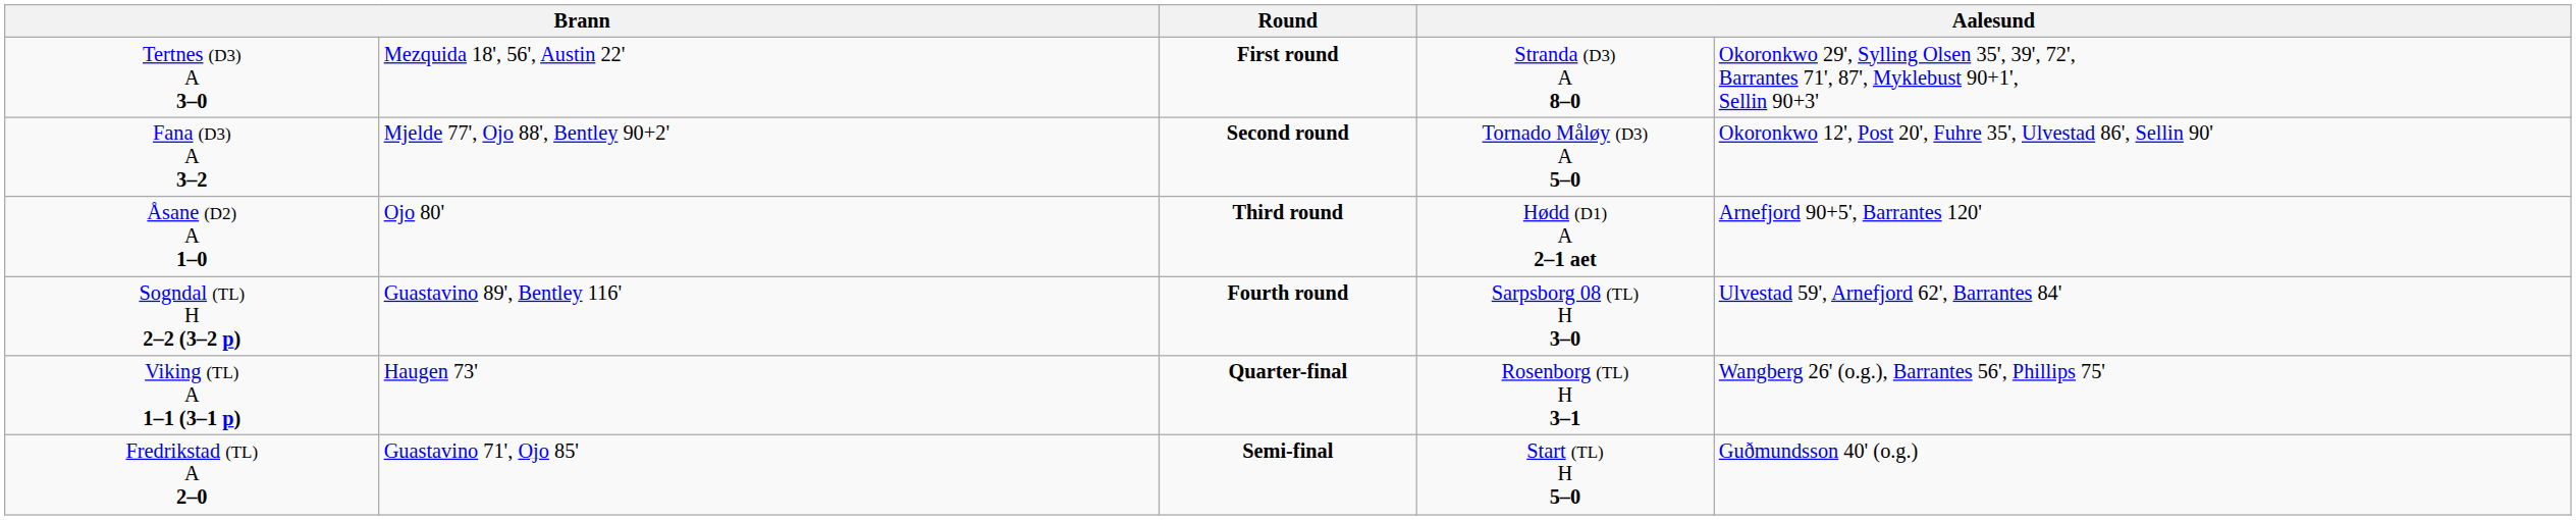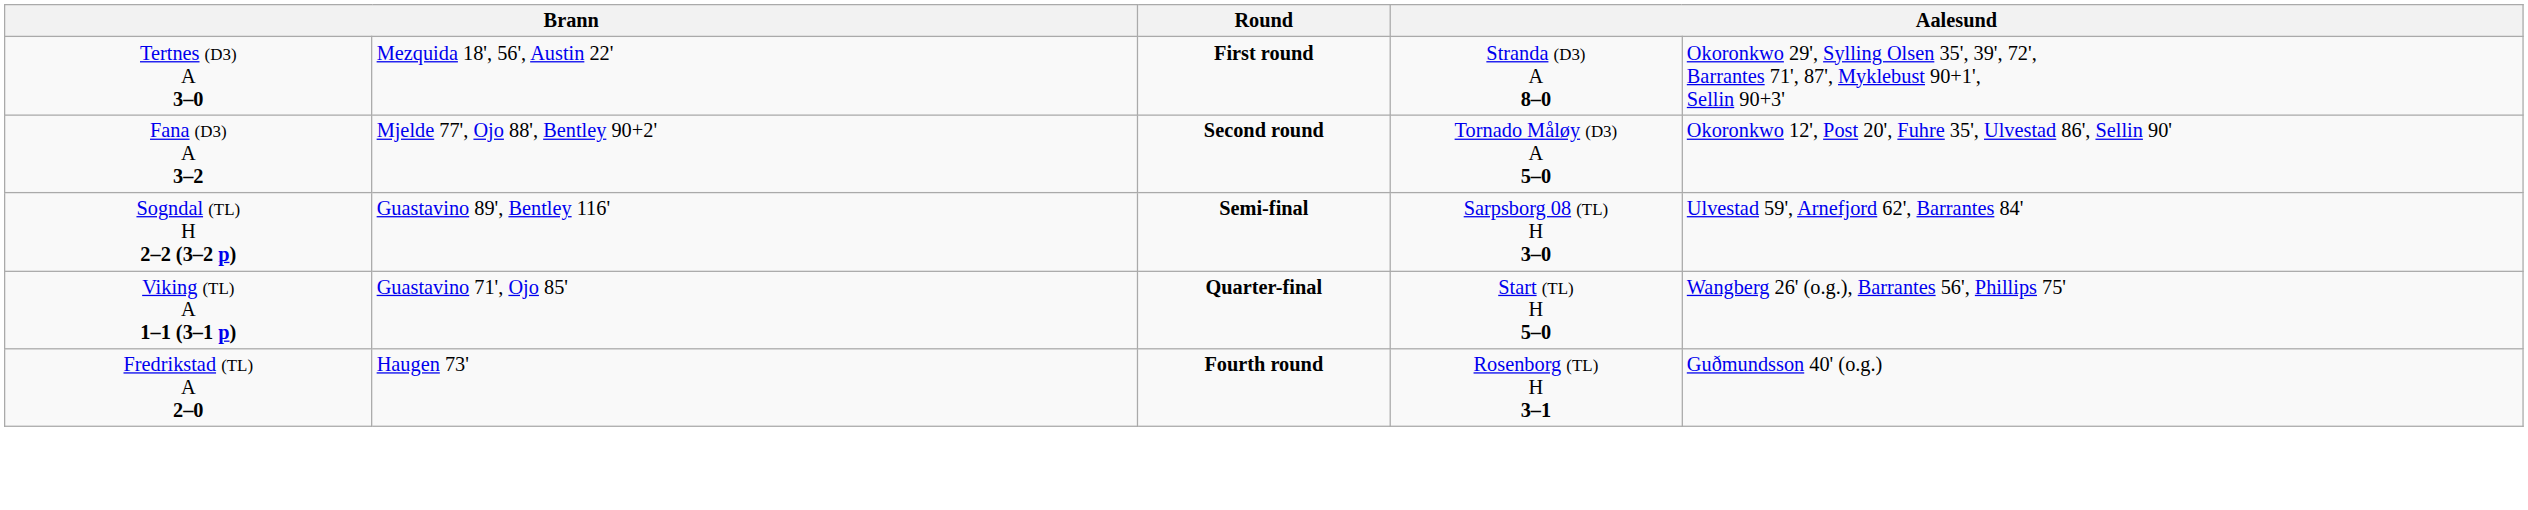 <table class=wikitable width=100% style="text-align:center">
 <tr valign=top>
 <th colspan=2 width=45%>Brann</th>
 <th width=10%>Round</th>
 <th colspan=2 width=45%>Aalesund</th>
 </tr>
 <tr valign=top>
 <td><a href='#'>Tertnes</a> <small>(D3)</small><br>A<br><strong>3–0</strong></td>
 <td align=left><a href='#'>Mezquida</a> 18', 56', <a href='#'>Austin</a> 22'</td>
 <td><strong>First round</strong></td>
 <td><a href='#'>Stranda</a> <small>(D3)</small><br>A<br><strong>8–0</strong></td>
 <td align=left><a href='#'>Okoronkwo</a> 29', <a href='#'>Sylling Olsen</a> 35', 39', 72', <br><a href='#'>Barrantes</a> 71', 87', <a href='#'>Myklebust</a> 90+1', <br><a href='#'>Sellin</a> 90+3'</td>
 </tr>
 <tr valign=top>
 <td><a href='#'>Fana</a> <small>(D3)</small><br>A<br><strong>3–2</strong></td>
 <td align=left><a href='#'>Mjelde</a> 77', <a href='#'>Ojo</a> 88', <a href='#'>Bentley</a> 90+2'</td>
 <td><strong>Second round</strong></td>
 <td><a href='#'>Tornado Måløy</a> <small>(D3)</small><br>A<br><strong>5–0</strong></td>
 <td align=left><a href='#'>Okoronkwo</a> 12', <a href='#'>Post</a> 20', <a href='#'>Fuhre</a> 35', <a href='#'>Ulvestad</a> 86', <a href='#'>Sellin</a> 90'</td>
 </tr>
 <tr valign=top>
-<td><a href='#'>Åsane</a> <small>(D2)</small><br>A<br><strong>1–0</strong></td>
-<td align=left><a href='#'>Ojo</a> 80'</td>
-<td><strong>Third round</strong></td>
-<td><a href='#'>Hødd</a> <small>(D1)</small><br>A<br><strong>2–1 aet</strong></td>
-<td align=left><a href='#'>Arnefjord</a> 90+5', <a href='#'>Barrantes</a> 120'</td>
-</tr>
-<tr valign=top>
 <td><a href='#'>Sogndal</a> <small>(TL)</small><br>H<br><strong>2–2 (3–2 <a href='#'>p</a>)</strong></td>
 <td align=left><a href='#'>Guastavino</a> 89', <a href='#'>Bentley</a> 116'</td>
-<td><strong>Fourth round</strong></td>
+<td><strong>Semi-final</strong></td>
 <td><a href='#'>Sarpsborg 08</a> <small>(TL)</small><br>H<br><strong>3–0</strong></td>
 <td align=left><a href='#'>Ulvestad</a> 59', <a href='#'>Arnefjord</a> 62', <a href='#'>Barrantes</a> 84'</td>
 </tr>
 <tr valign=top>
 <td><a href='#'>Viking</a> <small>(TL)</small><br>A<br><strong>1–1 (3–1 <a href='#'>p</a>)</strong></td>
-<td align=left><a href='#'>Haugen</a> 73'</td>
+<td align=left><a href='#'>Guastavino</a> 71', <a href='#'>Ojo</a> 85'</td>
 <td><strong>Quarter-final</strong></td>
-<td><a href='#'>Rosenborg</a> <small>(TL)</small><br>H<br><strong>3–1</strong></td>
+<td><a href='#'>Start</a> <small>(TL)</small><br>H<br><strong>5–0</strong></td>
 <td align=left><a href='#'>Wangberg</a> 26' (o.g.), <a href='#'>Barrantes</a> 56', <a href='#'>Phillips</a> 75'</td>
 </tr>
 <tr valign=top>
 <td><a href='#'>Fredrikstad</a> <small>(TL)</small><br>A<br><strong>2–0</strong></td>
-<td align=left><a href='#'>Guastavino</a> 71', <a href='#'>Ojo</a> 85'</td>
-<td><strong>Semi-final</strong></td>
-<td><a href='#'>Start</a> <small>(TL)</small><br>H<br><strong>5–0</strong></td>
+<td align=left><a href='#'>Haugen</a> 73'</td>
+<td><strong>Fourth round</strong></td>
+<td><a href='#'>Rosenborg</a> <small>(TL)</small><br>H<br><strong>3–1</strong></td>
 <td align=left><a href='#'>Guðmundsson</a> 40' (o.g.)</td>
 </tr>
 </table>
